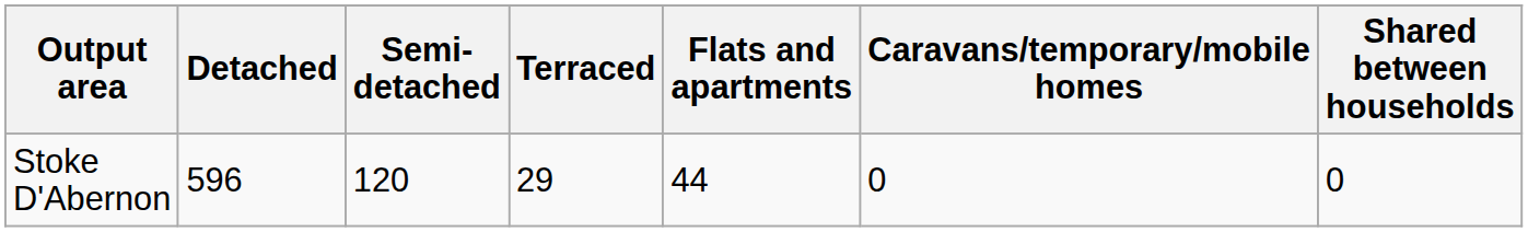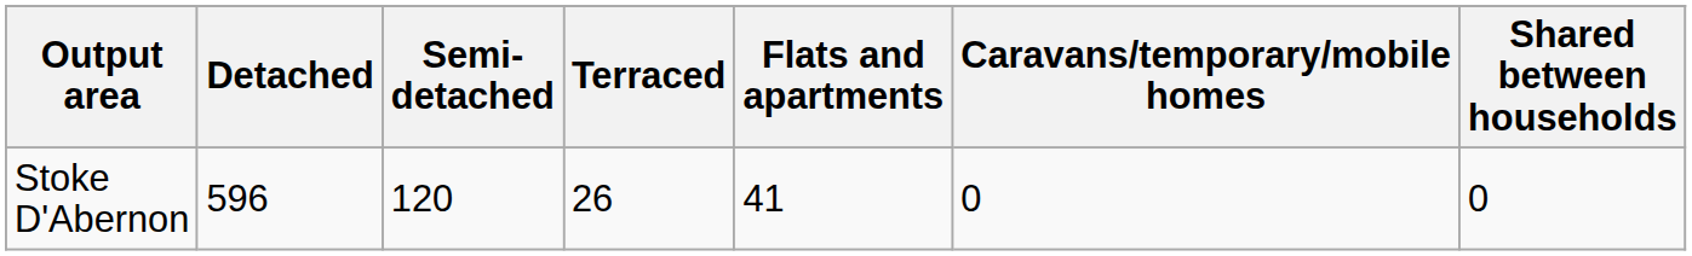 <table class="wikitable">
 <tr>
 </tr>
 <tr>
 <th>Output area</th>
 <th>Detached</th>
 <th>Semi-detached</th>
 <th>Terraced</th>
 <th>Flats and apartments</th>
 <th>Caravans/temporary/mobile homes</th>
 <th>Shared between households</th>
 </tr>
 <tr>
 <td>Stoke D'Abernon</td>
 <td>596</td>
 <td>120</td>
-<td>29</td>
-<td>44</td>
+<td>26</td>
+<td>41</td>
 <td>0</td>
 <td>0</td>
 </tr>
 </table>
